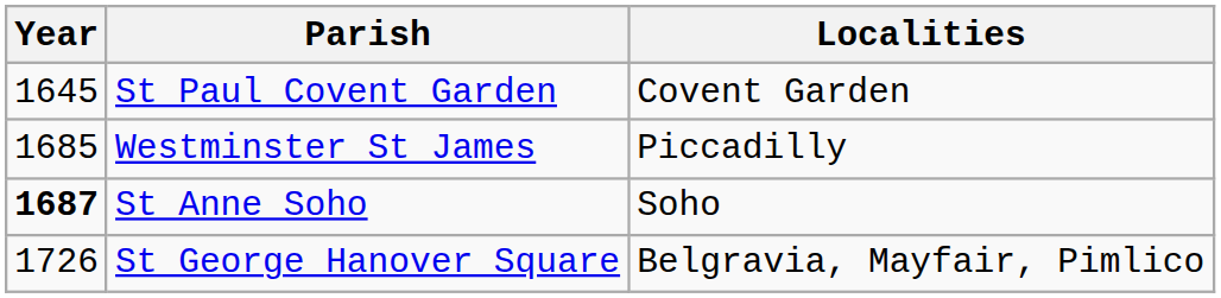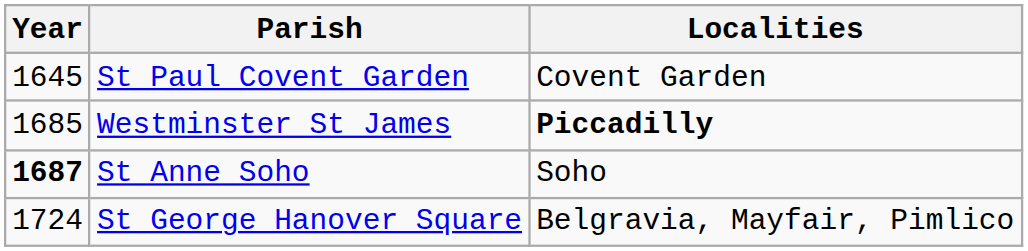 <table class=wikitable>
 <tr>
 <th>Year</th>
 <th>Parish</th>
 <th>Localities</th>
 </tr>
 <tr>
 <td>1645</td>
 <td><a href='#'>St Paul Covent Garden</a></td>
 <td>Covent Garden</td>
 </tr>
 <tr>
 <td>1685</td>
 <td><a href='#'>Westminster St James</a></td>
-<td>Piccadilly</td>
+<td><strong>Piccadilly</strong></td>
 </tr>
 <tr>
 <td><strong>1687</strong></td>
 <td><a href='#'>St Anne Soho</a></td>
 <td>Soho</td>
 </tr>
 <tr>
-<td>1726</td>
+<td>1724</td>
 <td><a href='#'>St George Hanover Square</a></td>
 <td>Belgravia, Mayfair, Pimlico</td>
 </tr>
 </table>
